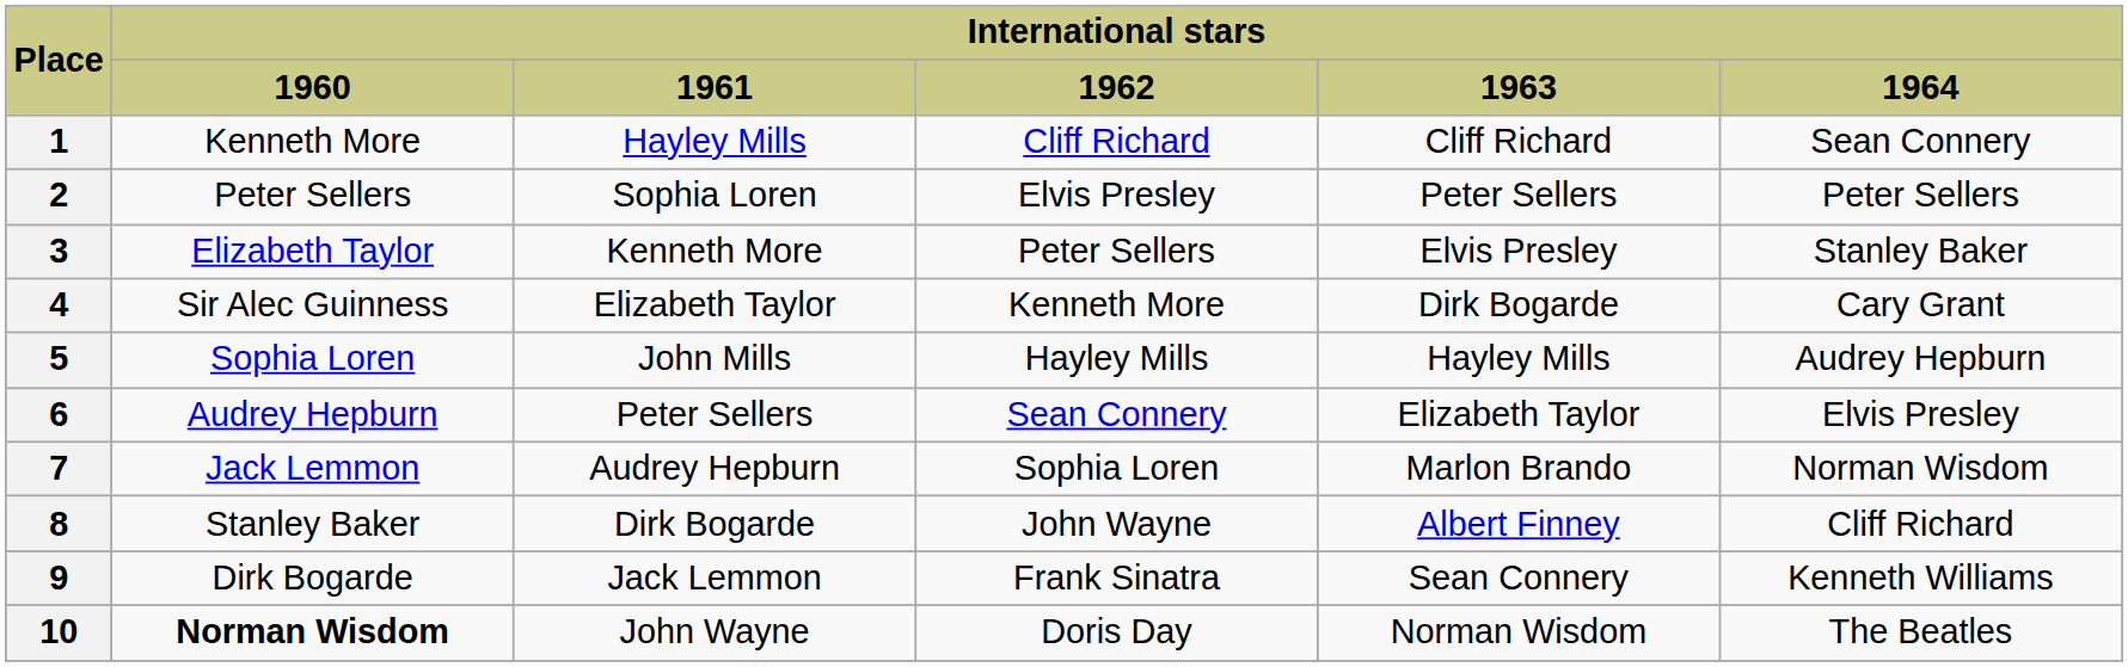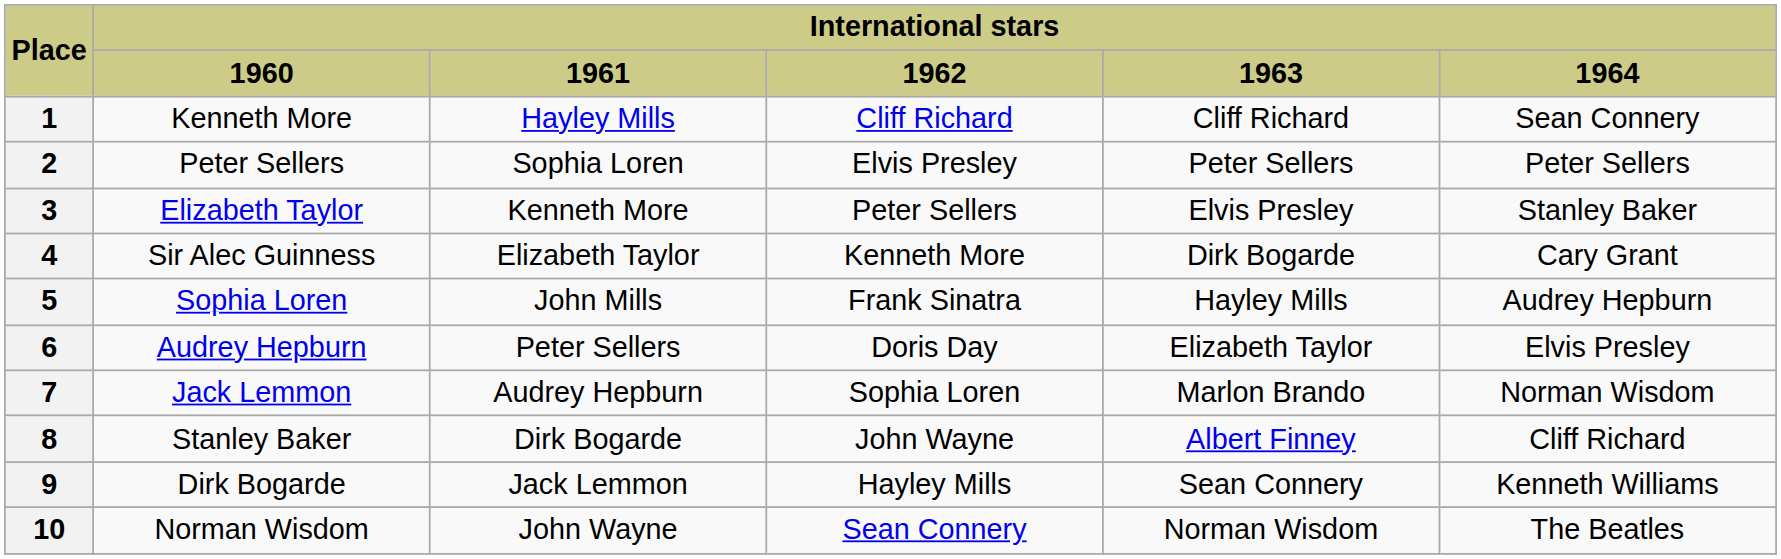 <table class="wikitable">
 <tr>
 <th style="background:#CC8" width="5%" rowspan="2">Place</th>
 <th scope="col" style="background:#CC8" width="4%" colspan="5">International stars</th>
 </tr>
 <tr>
 <th style="background:#CC8" width="19%">1960</th>
 <th style="background:#CC8" width="19%">1961</th>
 <th style="background:#CC8" width="19%">1962</th>
 <th style="background:#CC8" width="19%">1963</th>
 <th style="background:#CC8" width="19%">1964</th>
 </tr>
 <tr align="center">
 <th scope="row">1</th>
 <td>Kenneth More</td>
 <td><a href='#'>Hayley Mills</a></td>
 <td><a href='#'>Cliff Richard</a></td>
 <td>Cliff Richard</td>
 <td>Sean Connery</td>
 </tr>
 <tr align="center">
 <th scope="row">2</th>
 <td>Peter Sellers</td>
 <td>Sophia Loren</td>
 <td>Elvis Presley</td>
 <td>Peter Sellers</td>
 <td>Peter Sellers</td>
 </tr>
 <tr align="center">
 <th scope="row">3</th>
 <td><a href='#'>Elizabeth Taylor</a></td>
 <td>Kenneth More</td>
 <td>Peter Sellers</td>
 <td>Elvis Presley</td>
 <td>Stanley Baker</td>
 </tr>
 <tr align="center">
 <th scope="row">4</th>
 <td>Sir Alec Guinness</td>
 <td>Elizabeth Taylor</td>
 <td>Kenneth More</td>
 <td>Dirk Bogarde</td>
 <td>Cary Grant</td>
 </tr>
 <tr align="center">
 <th scope="row">5</th>
 <td><a href='#'>Sophia Loren</a></td>
 <td>John Mills</td>
-<td>Hayley Mills</td>
+<td>Frank Sinatra</td>
 <td>Hayley Mills</td>
 <td>Audrey Hepburn</td>
 </tr>
 <tr align="center">
 <th scope="row">6</th>
 <td><a href='#'>Audrey Hepburn</a></td>
 <td>Peter Sellers</td>
-<td><a href='#'>Sean Connery</a></td>
+<td>Doris Day</td>
 <td>Elizabeth Taylor</td>
 <td>Elvis Presley</td>
 </tr>
 <tr align="center">
 <th scope="row">7</th>
 <td><a href='#'>Jack Lemmon</a></td>
 <td>Audrey Hepburn</td>
 <td>Sophia Loren</td>
 <td>Marlon Brando</td>
 <td>Norman Wisdom</td>
 </tr>
 <tr align="center">
 <th scope="row">8</th>
 <td>Stanley Baker</td>
 <td>Dirk Bogarde</td>
 <td>John Wayne</td>
 <td><a href='#'>Albert Finney</a></td>
 <td>Cliff Richard</td>
 </tr>
 <tr align="center">
 <th scope="row">9</th>
 <td>Dirk Bogarde</td>
 <td>Jack Lemmon</td>
-<td>Frank Sinatra</td>
+<td>Hayley Mills</td>
 <td>Sean Connery</td>
 <td>Kenneth Williams</td>
 </tr>
 <tr align="center">
 <th scope="row">10</th>
-<td><strong>Norman Wisdom</strong></td>
+<td>Norman Wisdom</td>
 <td>John Wayne</td>
-<td>Doris Day</td>
+<td><a href='#'>Sean Connery</a></td>
 <td>Norman Wisdom</td>
 <td>The Beatles</td>
 </tr>
 </table>
